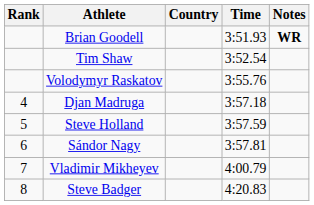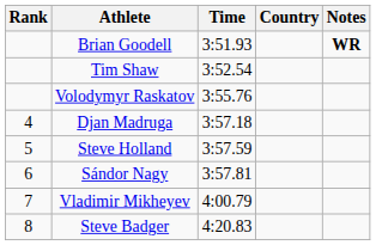 <table class="wikitable sortable" style="text-align:center">
 <tr>
 <th>Rank</th>
 <th>Athlete</th>
+<th>Time</th>
 <th>Country</th>
-<th>Time</th>
 <th>Notes</th>
 </tr>
 <tr>
 <td></td>
 <td><a href='#'>Brian Goodell</a></td>
+<td>3:51.93</td>
 <td align=left></td>
-<td>3:51.93</td>
 <td><strong> WR</strong></td>
 </tr>
 <tr>
 <td></td>
 <td><a href='#'>Tim Shaw</a></td>
+<td>3:52.54</td>
 <td align=left></td>
-<td>3:52.54</td>
 <td><strong> </strong></td>
 </tr>
 <tr>
 <td></td>
 <td><a href='#'>Volodymyr Raskatov</a></td>
+<td>3:55.76</td>
 <td align=left></td>
-<td>3:55.76</td>
 <td><strong> </strong></td>
 </tr>
 <tr>
 <td>4</td>
 <td><a href='#'>Djan Madruga</a></td>
+<td>3:57.18</td>
 <td align=left></td>
-<td>3:57.18</td>
 <td><strong> </strong></td>
 </tr>
 <tr>
 <td>5</td>
 <td><a href='#'>Steve Holland</a></td>
+<td>3:57.59</td>
 <td align=left></td>
-<td>3:57.59</td>
 <td><strong> </strong></td>
 </tr>
 <tr>
 <td>6</td>
 <td><a href='#'>Sándor Nagy</a></td>
+<td>3:57.81</td>
 <td align=left></td>
-<td>3:57.81</td>
 <td><strong> </strong></td>
 </tr>
 <tr>
 <td>7</td>
 <td><a href='#'>Vladimir Mikheyev</a></td>
+<td>4:00.79</td>
 <td align=left></td>
-<td>4:00.79</td>
 <td><strong> </strong></td>
 </tr>
 <tr>
 <td>8</td>
 <td><a href='#'>Steve Badger</a></td>
+<td>4:20.83</td>
 <td align=left></td>
-<td>4:20.83</td>
 <td><strong> </strong></td>
 </tr>
 </table>
